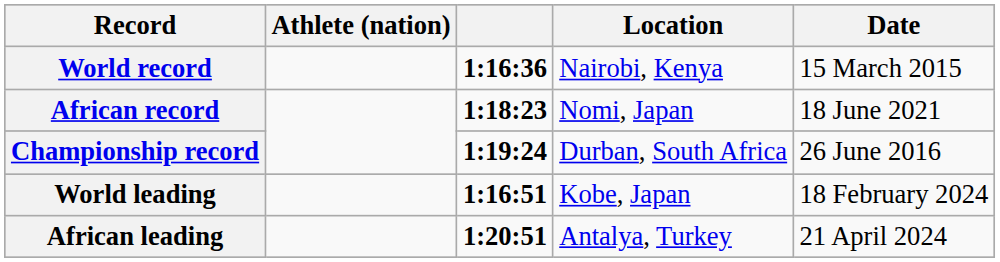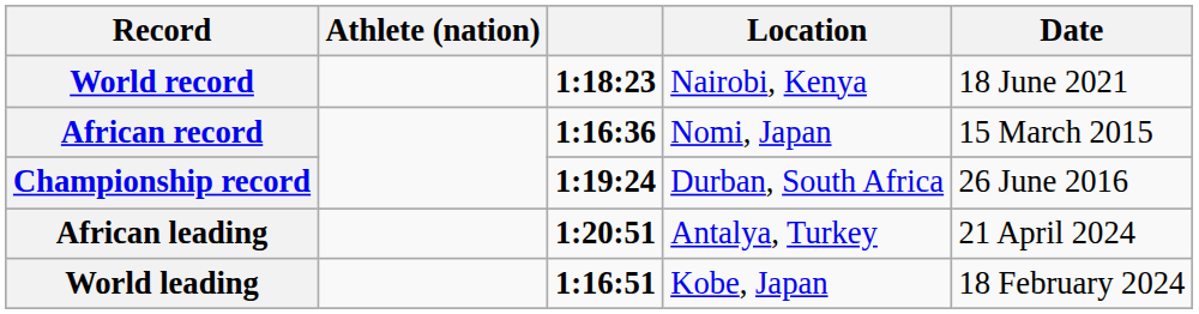 <table class="wikitable">
 <tr>
 <th scope="col">Record</th>
 <th scope="col">Athlete (nation)</th>
 <th scope="col"></th>
 <th scope="col">Location</th>
 <th scope="col">Date</th>
 </tr>
 <tr>
 <th scope="row"><a href='#'>World record</a></th>
 <td></td>
-<td align="center"><strong>1:16:36</strong></td>
+<td align="center"><strong>1:18:23</strong></td>
 <td><a href='#'>Nairobi</a>, <a href='#'>Kenya</a></td>
-<td>15 March 2015</td>
+<td>18 June 2021</td>
 </tr>
 <tr>
 <th scope="row"><a href='#'>African record</a></th>
 <td rowspan="2"></td>
-<td align="center"><strong>1:18:23</strong></td>
+<td align="center"><strong>1:16:36</strong></td>
 <td><a href='#'>Nomi</a>, <a href='#'>Japan</a></td>
-<td>18 June 2021</td>
+<td>15 March 2015</td>
 </tr>
 <tr>
 <th><a href='#'>Championship record</a></th>
 <td align="center"><strong>1:19:24</strong></td>
 <td><a href='#'>Durban</a>, <a href='#'>South Africa</a></td>
 <td>26 June 2016</td>
 </tr>
 <tr>
+<th scope="row">African leading</th>
+<td></td>
+<td align="center"><strong>1:20:51</strong></td>
+<td><a href='#'>Antalya</a>, <a href='#'>Turkey</a></td>
+<td>21 April 2024</td>
+</tr>
+<tr>
 <th scope="row">World leading</th>
 <td></td>
 <td align="center"><strong>1:16:51</strong></td>
 <td><a href='#'>Kobe</a>, <a href='#'>Japan</a></td>
 <td>18 February 2024</td>
 </tr>
-<tr>
-<th scope="row">African leading</th>
-<td></td>
-<td align="center"><strong>1:20:51</strong></td>
-<td><a href='#'>Antalya</a>, <a href='#'>Turkey</a></td>
-<td>21 April 2024</td>
-</tr>
 </table>
